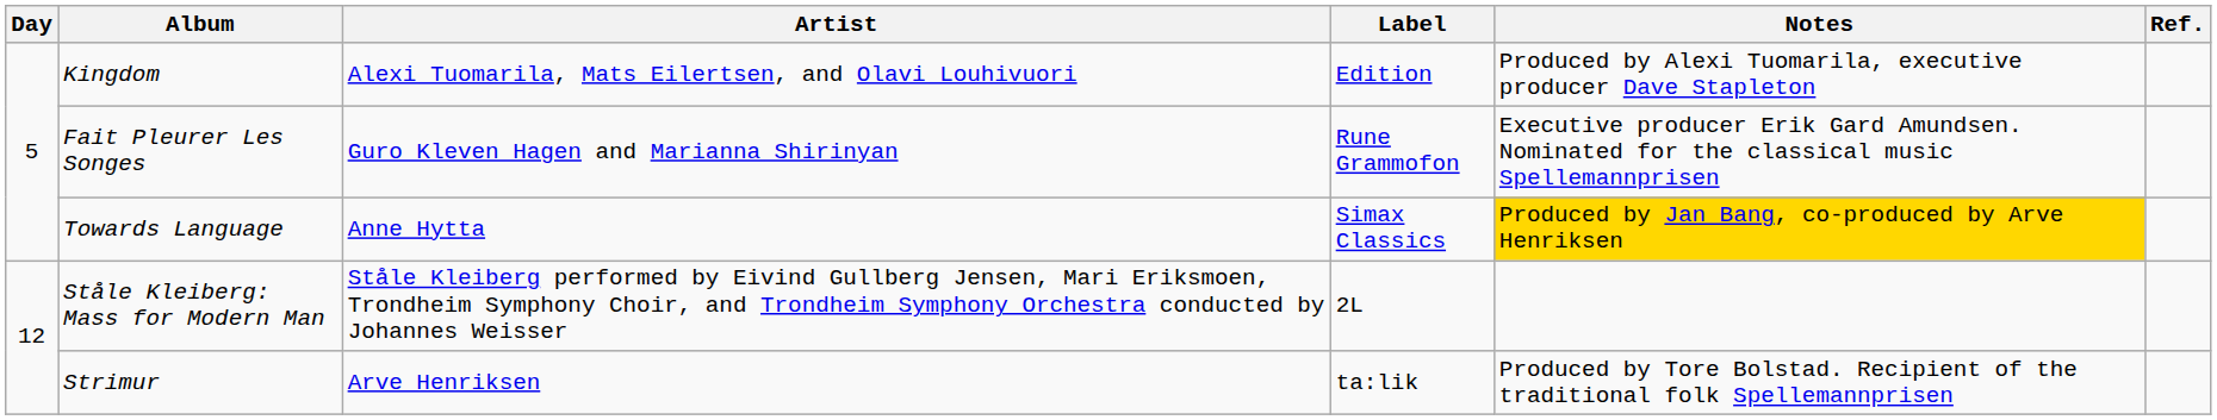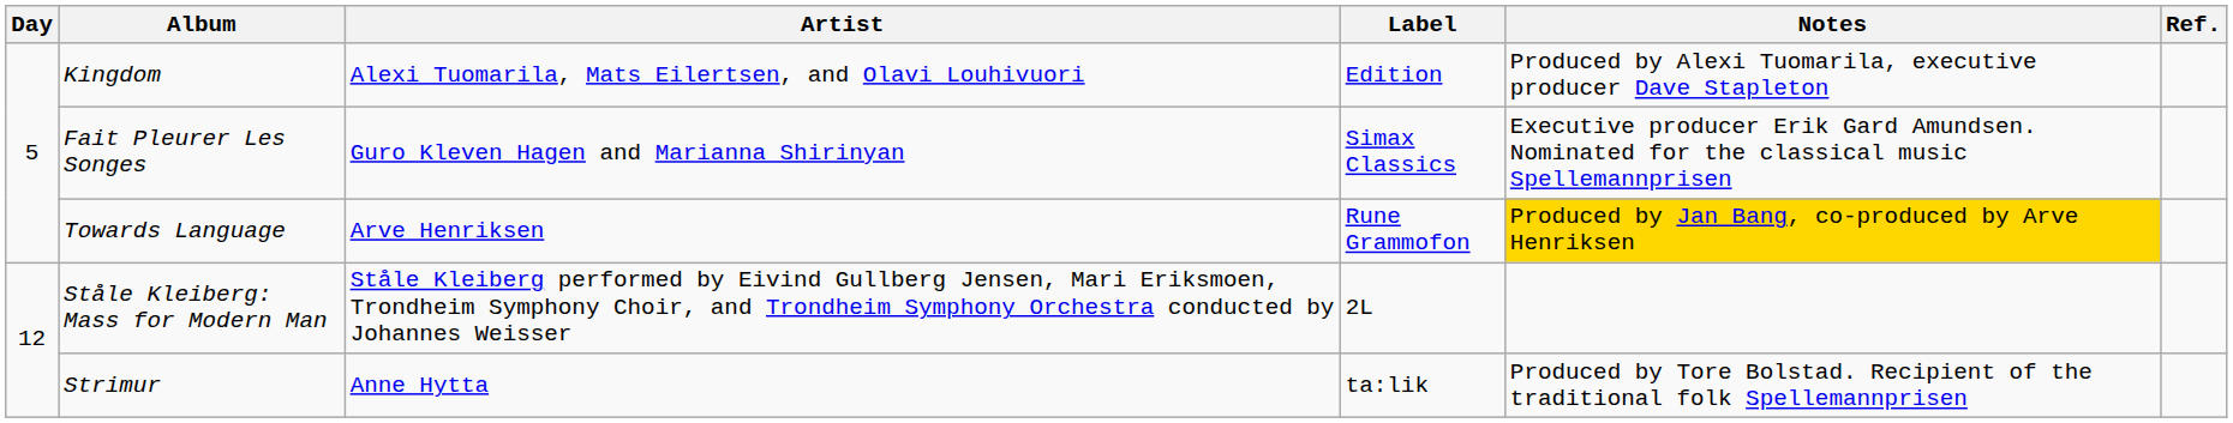 <table class="wikitable">
 <tr>
 <th>Day</th>
 <th>Album</th>
 <th>Artist</th>
 <th>Label</th>
 <th>Notes</th>
 <th>Ref.</th>
 </tr>
 <tr>
 <td rowspan="3" style="text-align:center;">5</td>
 <td><em>Kingdom</em></td>
 <td><a href='#'>Alexi Tuomarila</a>, <a href='#'>Mats Eilertsen</a>, and <a href='#'>Olavi Louhivuori</a></td>
 <td><a href='#'>Edition</a></td>
 <td>Produced by Alexi Tuomarila, executive producer <a href='#'>Dave Stapleton</a></td>
 <td style="text-align:center;"></td>
 </tr>
 <tr>
 <td><em>Fait Pleurer Les Songes</em></td>
 <td><a href='#'>Guro Kleven Hagen</a> and <a href='#'>Marianna Shirinyan</a></td>
-<td><a href='#'>Rune Grammofon</a></td>
+<td><a href='#'>Simax Classics</a></td>
 <td>Executive producer Erik Gard Amundsen. Nominated for the classical music <a href='#'>Spellemannprisen</a></td>
 <td style="text-align:center;"></td>
 </tr>
 <tr>
 <td><em>Towards Language</em></td>
-<td><a href='#'>Anne Hytta</a></td>
-<td><a href='#'>Simax Classics</a></td>
+<td><a href='#'>Arve Henriksen</a></td>
+<td><a href='#'>Rune Grammofon</a></td>
 <td style="background: gold;">Produced by <a href='#'>Jan Bang</a>, co-produced by Arve Henriksen</td>
 <td style="text-align:center;"></td>
 </tr>
 <tr>
 <td rowspan="2" style="text-align:center;">12</td>
 <td><em>Ståle Kleiberg: Mass for Modern Man</em></td>
 <td><a href='#'>Ståle Kleiberg</a> performed by Eivind Gullberg Jensen, Mari Eriksmoen, Trondheim Symphony Choir, and <a href='#'>Trondheim Symphony Orchestra</a> conducted by Johannes Weisser</td>
 <td>2L</td>
 <td></td>
 <td style="text-align:center;"></td>
 </tr>
 <tr>
 <td><em>Strimur</em></td>
-<td><a href='#'>Arve Henriksen</a></td>
+<td><a href='#'>Anne Hytta</a></td>
 <td>ta:lik</td>
 <td>Produced by Tore Bolstad. Recipient of the traditional folk <a href='#'>Spellemannprisen</a></td>
 <td style="text-align:center;"></td>
 </tr>
 </table>
